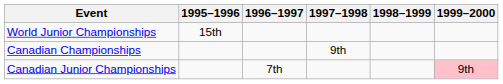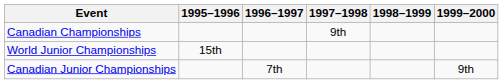 <table class="wikitable">
 <tr>
 <th>Event</th>
 <th>1995–1996</th>
 <th>1996–1997</th>
 <th>1997–1998</th>
 <th>1998–1999</th>
 <th>1999–2000</th>
 </tr>
 <tr>
+<td><a href='#'>Canadian Championships</a></td>
+<td></td>
+<td></td>
+<td align="center">9th</td>
+<td></td>
+<td></td>
+</tr>
+<tr>
 <td><a href='#'>World Junior Championships</a></td>
 <td align="center">15th</td>
 <td></td>
 <td></td>
-<td></td>
-<td></td>
-</tr>
-<tr>
-<td><a href='#'>Canadian Championships</a></td>
-<td></td>
-<td></td>
-<td align="center">9th</td>
 <td></td>
 <td></td>
 </tr>
 <tr>
 <td><a href='#'>Canadian Junior Championships</a></td>
 <td></td>
 <td align="center">7th</td>
 <td></td>
 <td></td>
-<td align="center" style="background: pink;">9th</td>
+<td align="center">9th</td>
 </tr>
 </table>
